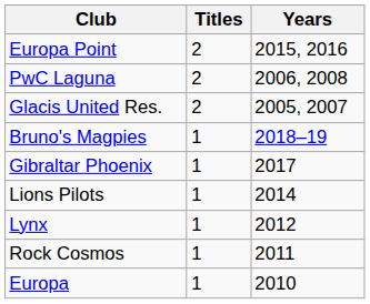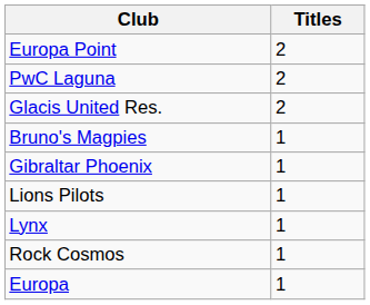 <table class="wikitable col2cen" width="50%">
 <tr>
 <th>Club</th>
 <th>Titles</th>
-<th>Years</th>
 </tr>
 <tr>
 <td><a href='#'>Europa Point</a></td>
 <td>2</td>
-<td>2015, 2016</td>
 </tr>
 <tr>
 <td><a href='#'>PwC Laguna</a></td>
 <td>2</td>
-<td>2006, 2008</td>
 </tr>
 <tr>
 <td><a href='#'>Glacis United</a> Res.</td>
 <td>2</td>
-<td>2005, 2007</td>
 </tr>
 <tr>
 <td><a href='#'>Bruno's Magpies</a></td>
 <td>1</td>
-<td><a href='#'>2018–19</a></td>
 </tr>
 <tr>
 <td><a href='#'>Gibraltar Phoenix</a></td>
 <td>1</td>
-<td>2017</td>
 </tr>
 <tr>
 <td>Lions Pilots</td>
 <td>1</td>
-<td>2014</td>
 </tr>
 <tr>
 <td><a href='#'>Lynx</a></td>
 <td>1</td>
-<td>2012</td>
 </tr>
 <tr>
 <td>Rock Cosmos</td>
 <td>1</td>
-<td>2011</td>
 </tr>
 <tr>
 <td><a href='#'>Europa</a></td>
 <td>1</td>
-<td>2010</td>
 </tr>
 </table>
